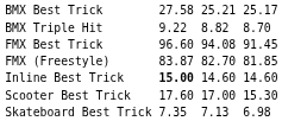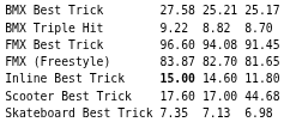 <table>
 <tr>
 <td>BMX Best Trick</td>
 <td></td>
 <td>27.58</td>
 <td></td>
 <td>25.21</td>
 <td></td>
 <td>25.17</td>
 </tr>
 <tr>
 <td>BMX Triple Hit</td>
 <td></td>
 <td>9.22</td>
 <td></td>
 <td>8.82</td>
 <td></td>
 <td>8.70</td>
 </tr>
 <tr>
 <td>FMX Best Trick</td>
 <td></td>
 <td>96.60</td>
 <td></td>
 <td>94.08</td>
 <td></td>
 <td>91.45</td>
 </tr>
 <tr>
 <td>FMX (Freestyle)</td>
 <td></td>
 <td>83.87</td>
 <td></td>
 <td>82.70</td>
 <td></td>
-<td>81.85</td>
+<td>81.65</td>
 </tr>
 <tr>
 <td>Inline Best Trick</td>
 <td></td>
 <td><strong>15.00</strong></td>
 <td></td>
 <td>14.60</td>
 <td></td>
-<td>14.60</td>
+<td>11.80</td>
 </tr>
 <tr>
 <td>Scooter Best Trick</td>
 <td></td>
 <td>17.60</td>
 <td></td>
 <td>17.00</td>
 <td></td>
-<td>15.30</td>
+<td>44.68</td>
 </tr>
 <tr>
 <td>Skateboard Best Trick</td>
 <td></td>
 <td>7.35</td>
 <td></td>
 <td>7.13</td>
 <td></td>
 <td>6.98</td>
 </tr>
 <tr>
 </tr>
 </table>
